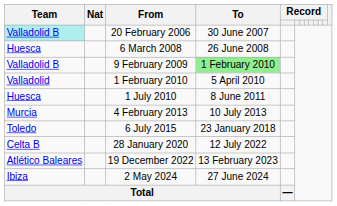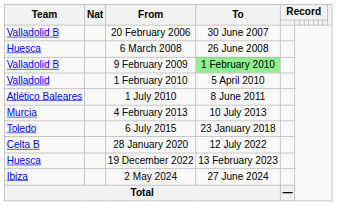 <table class="wikitable" style="text-align: center">
 <tr>
 <th rowspan="2">Team</th>
 <th rowspan="2">Nat</th>
 <th rowspan="2">From</th>
 <th rowspan="2">To</th>
 <th colspan="8">Record</th>
 <th rowspan=2></th>
 </tr>
 <tr>
 <th></th>
 <th></th>
 <th></th>
 <th></th>
 <th></th>
 <th></th>
 <th></th>
 <th></th>
 </tr>
 <tr>
-<td align="left" style="background: paleturquoise;"><a href='#'>Valladolid B</a></td>
+<td align="left"><a href='#'>Valladolid B</a></td>
 <td align="center"></td>
 <td align="center">20 February 2006</td>
 <td align="center">30 June 2007<br></td>
 <td></td>
 </tr>
 <tr>
 <td align="left"><a href='#'>Huesca</a></td>
 <td align="center"></td>
 <td align="center">6 March 2008</td>
 <td align="center">26 June 2008<br></td>
 <td></td>
 </tr>
 <tr>
 <td align="left"><a href='#'>Valladolid B</a></td>
 <td align="center"></td>
 <td align="center">9 February 2009</td>
 <td align="center" style="background: lightgreen;">1 February 2010<br></td>
 <td></td>
 </tr>
 <tr>
 <td align="left"><a href='#'>Valladolid</a></td>
 <td align="center"></td>
 <td align="center">1 February 2010</td>
 <td align="center">5 April 2010<br></td>
 <td></td>
 </tr>
 <tr>
-<td align="left"><a href='#'>Huesca</a></td>
+<td align="left"><a href='#'>Atlético Baleares</a></td>
 <td align="center"></td>
 <td align="center">1 July 2010</td>
 <td align="center">8 June 2011<br></td>
 <td></td>
 </tr>
 <tr>
 <td align="left"><a href='#'>Murcia</a></td>
 <td align="center"></td>
 <td align="center">4 February 2013</td>
 <td align="center">10 July 2013<br></td>
 <td></td>
 </tr>
 <tr>
 <td align="left"><a href='#'>Toledo</a></td>
 <td align="center"></td>
 <td align="center">6 July 2015</td>
 <td align="center">23 January 2018<br></td>
 <td></td>
 </tr>
 <tr>
 <td align="left"><a href='#'>Celta B</a></td>
 <td align="center"></td>
 <td align="center">28 January 2020</td>
 <td align="center">12 July 2022<br></td>
 <td></td>
 </tr>
 <tr>
-<td align="left"><a href='#'>Atlético Baleares</a></td>
+<td align="left"><a href='#'>Huesca</a></td>
 <td align="center"></td>
 <td align="center">19 December 2022</td>
 <td align="center">13 February 2023<br></td>
 <td></td>
 </tr>
 <tr>
 <td align="left"><a href='#'>Ibiza</a></td>
 <td align="center"></td>
 <td align="center">2 May 2024</td>
 <td align="center">27 June 2024<br></td>
 <td></td>
 </tr>
 <tr>
 <th colspan="4">Total<br></th>
 <th>—</th>
 </tr>
 </table>
